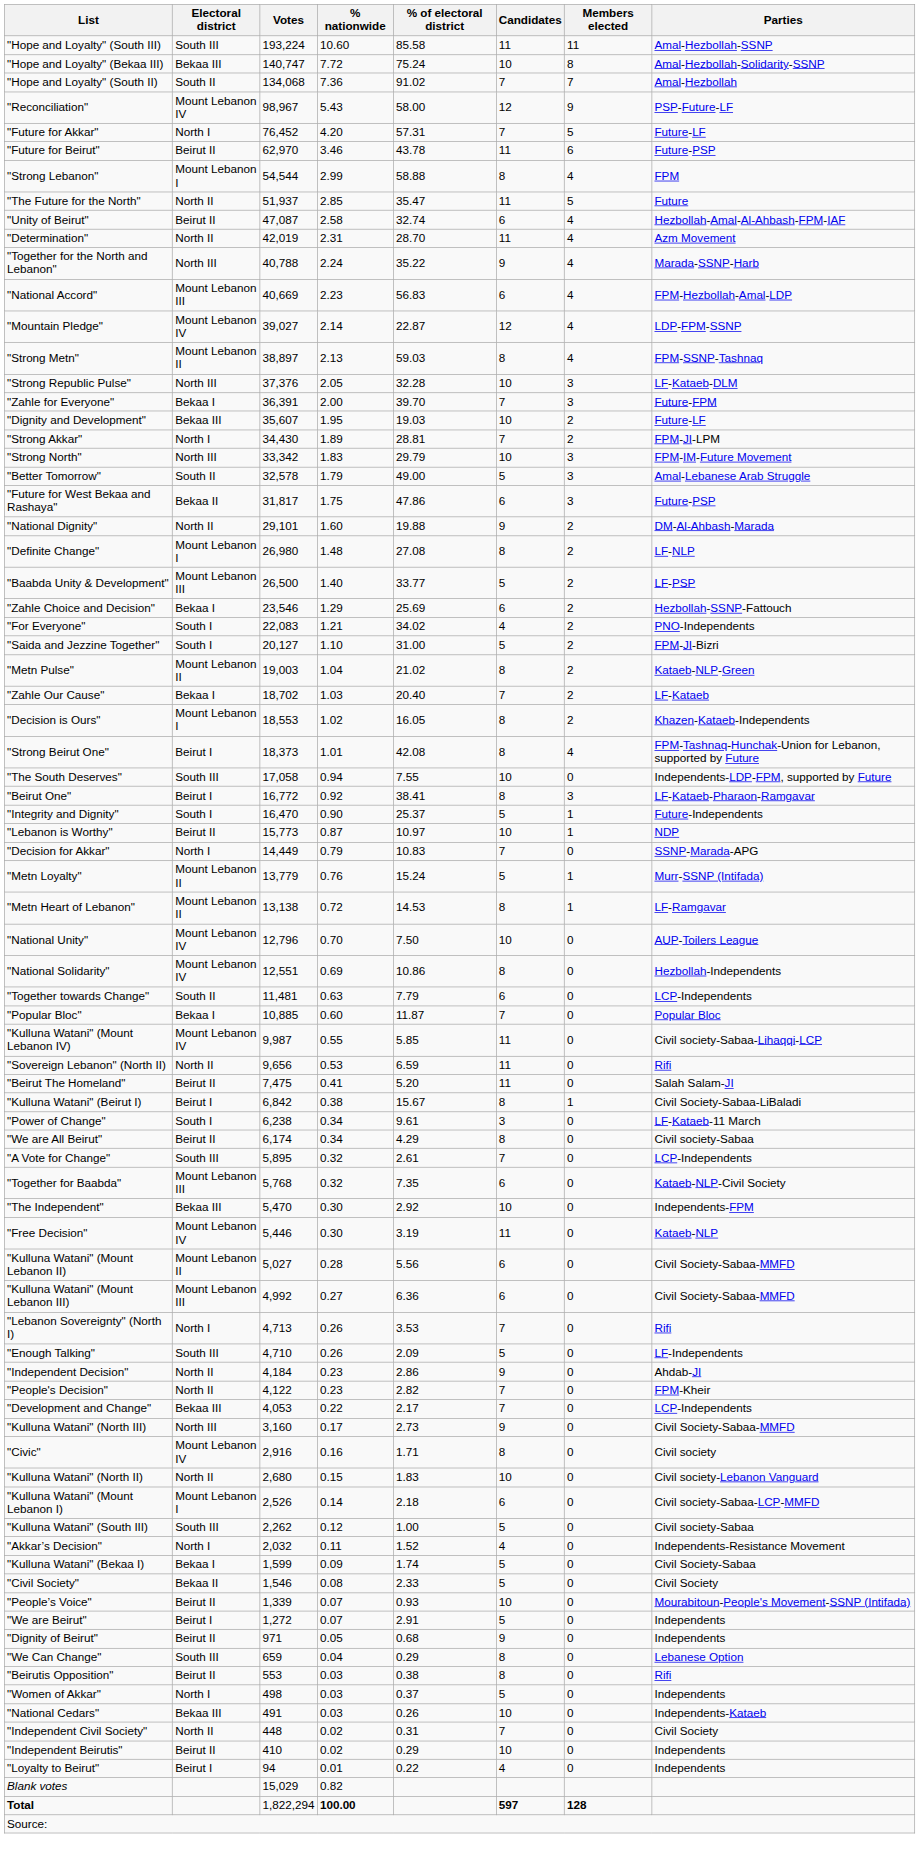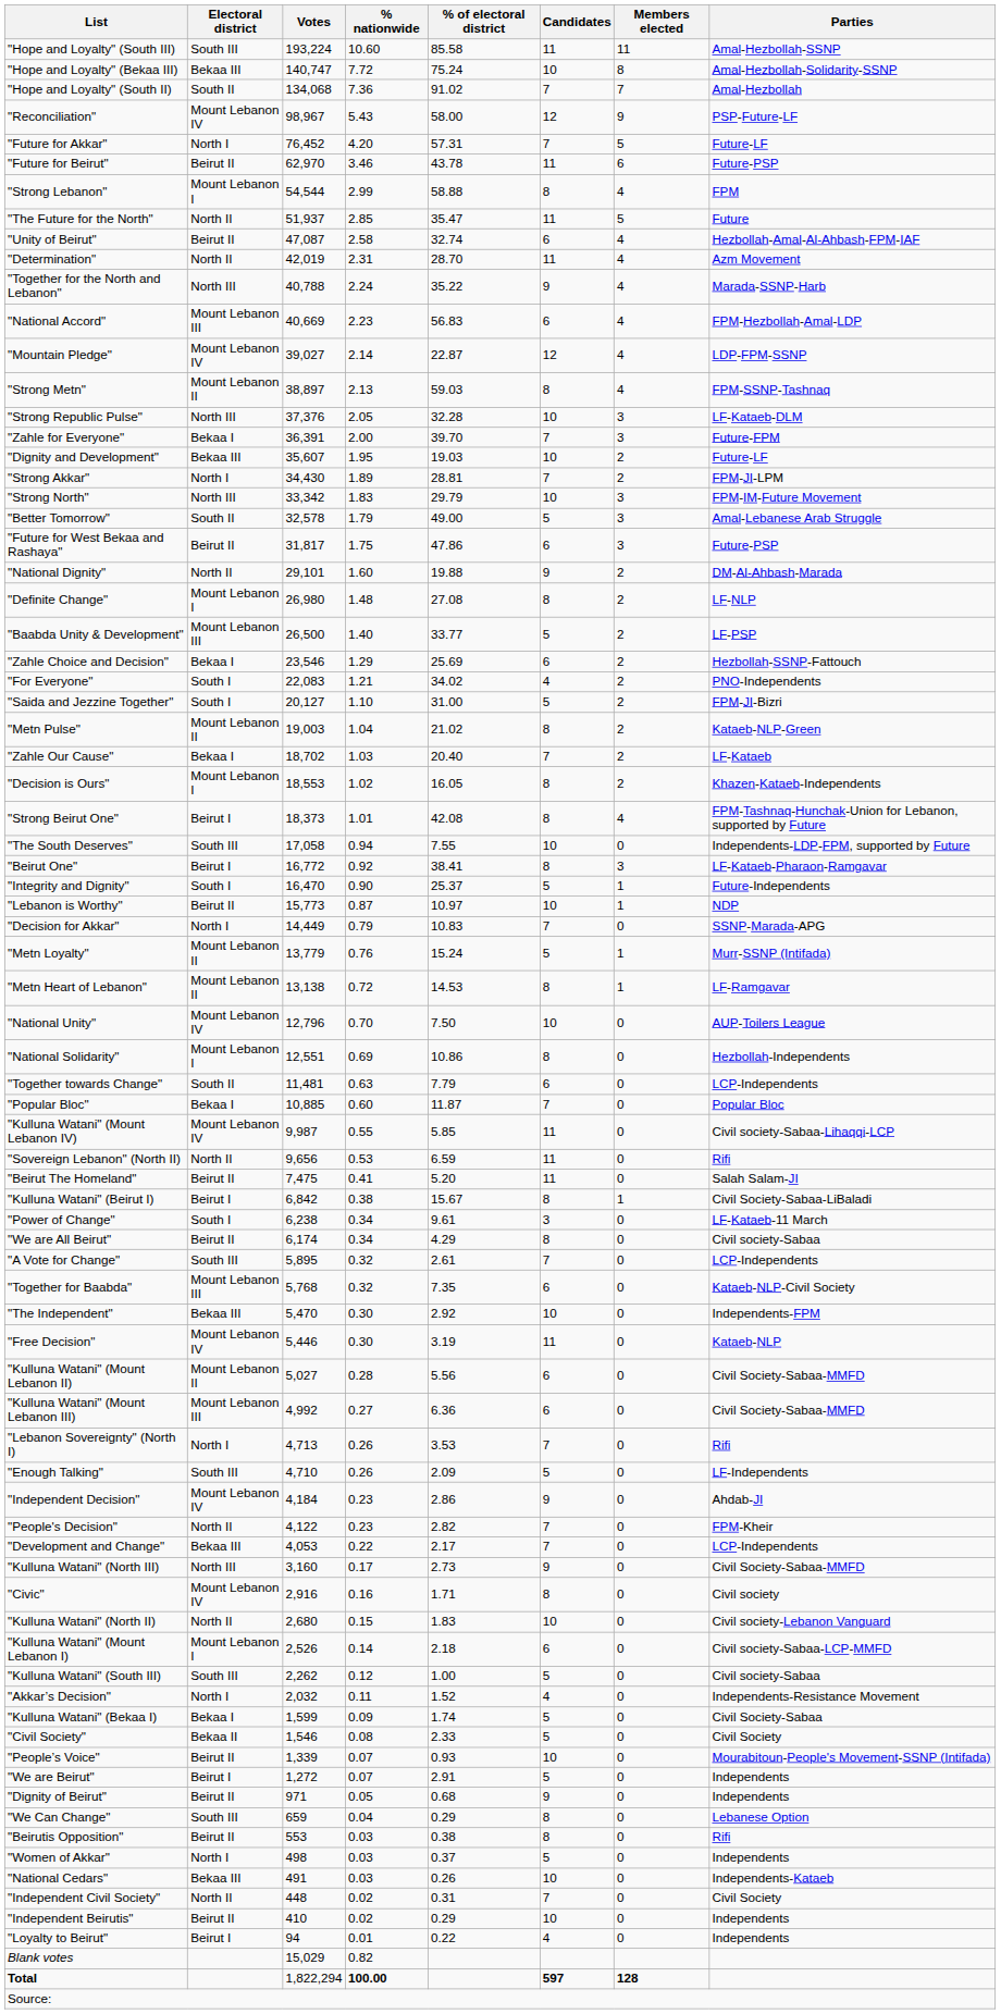 <table class="wikitable sortable" style=text-align:left>
 <tr>
 <th>List</th>
 <th>Electoral district</th>
 <th>Votes</th>
 <th>% nationwide</th>
 <th>% of electoral district</th>
 <th>Candidates</th>
 <th>Members elected</th>
 <th>Parties</th>
 </tr>
 <tr>
 <td>"Hope and Loyalty" (South III)</td>
 <td>South III</td>
 <td>193,224</td>
 <td>10.60</td>
 <td>85.58</td>
 <td>11</td>
 <td>11</td>
 <td><a href='#'>Amal</a>-<a href='#'>Hezbollah</a>-<a href='#'>SSNP</a></td>
 </tr>
 <tr>
 <td>"Hope and Loyalty" (Bekaa III)</td>
 <td>Bekaa III</td>
 <td>140,747</td>
 <td>7.72</td>
 <td>75.24</td>
 <td>10</td>
 <td>8</td>
 <td><a href='#'>Amal</a>-<a href='#'>Hezbollah</a>-<a href='#'>Solidarity</a>-<a href='#'>SSNP</a></td>
 </tr>
 <tr>
 <td>"Hope and Loyalty" (South II)</td>
 <td>South II</td>
 <td>134,068</td>
 <td>7.36</td>
 <td>91.02</td>
 <td>7</td>
 <td>7</td>
 <td><a href='#'>Amal</a>-<a href='#'>Hezbollah</a></td>
 </tr>
 <tr>
 <td>"Reconciliation"</td>
 <td>Mount Lebanon IV</td>
 <td>98,967</td>
 <td>5.43</td>
 <td>58.00</td>
 <td>12</td>
 <td>9</td>
 <td><a href='#'>PSP</a>-<a href='#'>Future</a>-<a href='#'>LF</a></td>
 </tr>
 <tr>
 <td>"Future for Akkar"</td>
 <td>North I</td>
 <td>76,452</td>
 <td>4.20</td>
 <td>57.31</td>
 <td>7</td>
 <td>5</td>
 <td><a href='#'>Future</a>-<a href='#'>LF</a></td>
 </tr>
 <tr>
 <td>"Future for Beirut"</td>
 <td>Beirut II</td>
 <td>62,970</td>
 <td>3.46</td>
 <td>43.78</td>
 <td>11</td>
 <td>6</td>
 <td><a href='#'>Future</a>-<a href='#'>PSP</a></td>
 </tr>
 <tr>
 <td>"Strong Lebanon"</td>
 <td>Mount Lebanon I</td>
 <td>54,544</td>
 <td>2.99</td>
 <td>58.88</td>
 <td>8</td>
 <td>4</td>
 <td><a href='#'>FPM</a></td>
 </tr>
 <tr>
 <td>"The Future for the North"</td>
 <td>North II</td>
 <td>51,937</td>
 <td>2.85</td>
 <td>35.47</td>
 <td>11</td>
 <td>5</td>
 <td><a href='#'>Future</a></td>
 </tr>
 <tr>
 <td>"Unity of Beirut"</td>
 <td>Beirut II</td>
 <td>47,087</td>
 <td>2.58</td>
 <td>32.74</td>
 <td>6</td>
 <td>4</td>
 <td><a href='#'>Hezbollah</a>-<a href='#'>Amal</a>-<a href='#'>Al-Ahbash</a>-<a href='#'>FPM</a>-<a href='#'>IAF</a></td>
 </tr>
 <tr>
 <td>"Determination"</td>
 <td>North II</td>
 <td>42,019</td>
 <td>2.31</td>
 <td>28.70</td>
 <td>11</td>
 <td>4</td>
 <td><a href='#'>Azm Movement</a></td>
 </tr>
 <tr>
 <td>"Together for the North and Lebanon"</td>
 <td>North III</td>
 <td>40,788</td>
 <td>2.24</td>
 <td>35.22</td>
 <td>9</td>
 <td>4</td>
 <td><a href='#'>Marada</a>-<a href='#'>SSNP</a>-<a href='#'>Harb</a></td>
 </tr>
 <tr>
 <td>"National Accord"</td>
 <td>Mount Lebanon III</td>
 <td>40,669</td>
 <td>2.23</td>
 <td>56.83</td>
 <td>6</td>
 <td>4</td>
 <td><a href='#'>FPM</a>-<a href='#'>Hezbollah</a>-<a href='#'>Amal</a>-<a href='#'>LDP</a></td>
 </tr>
 <tr>
 <td>"Mountain Pledge"</td>
 <td>Mount Lebanon IV</td>
 <td>39,027</td>
 <td>2.14</td>
 <td>22.87</td>
 <td>12</td>
 <td>4</td>
 <td><a href='#'>LDP</a>-<a href='#'>FPM</a>-<a href='#'>SSNP</a></td>
 </tr>
 <tr>
 <td>"Strong Metn"</td>
 <td>Mount Lebanon II</td>
 <td>38,897</td>
 <td>2.13</td>
 <td>59.03</td>
 <td>8</td>
 <td>4</td>
 <td><a href='#'>FPM</a>-<a href='#'>SSNP</a>-<a href='#'>Tashnaq</a></td>
 </tr>
 <tr>
 <td>"Strong Republic Pulse"</td>
 <td>North III</td>
 <td>37,376</td>
 <td>2.05</td>
 <td>32.28</td>
 <td>10</td>
 <td>3</td>
 <td><a href='#'>LF</a>-<a href='#'>Kataeb</a>-<a href='#'>DLM</a></td>
 </tr>
 <tr>
 <td>"Zahle for Everyone"</td>
 <td>Bekaa I</td>
 <td>36,391</td>
 <td>2.00</td>
 <td>39.70</td>
 <td>7</td>
 <td>3</td>
 <td><a href='#'>Future</a>-<a href='#'>FPM</a></td>
 </tr>
 <tr>
 <td>"Dignity and Development"</td>
 <td>Bekaa III</td>
 <td>35,607</td>
 <td>1.95</td>
 <td>19.03</td>
 <td>10</td>
 <td>2</td>
 <td><a href='#'>Future</a>-<a href='#'>LF</a></td>
 </tr>
 <tr>
 <td>"Strong Akkar"</td>
 <td>North I</td>
 <td>34,430</td>
 <td>1.89</td>
 <td>28.81</td>
 <td>7</td>
 <td>2</td>
 <td><a href='#'>FPM</a>-<a href='#'>JI</a>-LPM</td>
 </tr>
 <tr>
 <td>"Strong North"</td>
 <td>North III</td>
 <td>33,342</td>
 <td>1.83</td>
 <td>29.79</td>
 <td>10</td>
 <td>3</td>
 <td><a href='#'>FPM</a>-<a href='#'>IM</a>-<a href='#'>Future Movement</a></td>
 </tr>
 <tr>
 <td>"Better Tomorrow"</td>
 <td>South II</td>
 <td>32,578</td>
 <td>1.79</td>
 <td>49.00</td>
 <td>5</td>
 <td>3</td>
 <td><a href='#'>Amal</a>-<a href='#'>Lebanese Arab Struggle</a></td>
 </tr>
 <tr>
 <td>"Future for West Bekaa and Rashaya"</td>
-<td>Bekaa II</td>
+<td>Beirut II</td>
 <td>31,817</td>
 <td>1.75</td>
 <td>47.86</td>
 <td>6</td>
 <td>3</td>
 <td><a href='#'>Future</a>-<a href='#'>PSP</a></td>
 </tr>
 <tr>
 <td>"National Dignity"</td>
 <td>North II</td>
 <td>29,101</td>
 <td>1.60</td>
 <td>19.88</td>
 <td>9</td>
 <td>2</td>
 <td><a href='#'>DM</a>-<a href='#'>Al-Ahbash</a>-<a href='#'>Marada</a></td>
 </tr>
 <tr>
 <td>"Definite Change"</td>
 <td>Mount Lebanon I</td>
 <td>26,980</td>
 <td>1.48</td>
 <td>27.08</td>
 <td>8</td>
 <td>2</td>
 <td><a href='#'>LF</a>-<a href='#'>NLP</a></td>
 </tr>
 <tr>
 <td>"Baabda Unity & Development"</td>
 <td>Mount Lebanon III</td>
 <td>26,500</td>
 <td>1.40</td>
 <td>33.77</td>
 <td>5</td>
 <td>2</td>
 <td><a href='#'>LF</a>-<a href='#'>PSP</a></td>
 </tr>
 <tr>
 <td>"Zahle Choice and Decision"</td>
 <td>Bekaa I</td>
 <td>23,546</td>
 <td>1.29</td>
 <td>25.69</td>
 <td>6</td>
 <td>2</td>
 <td><a href='#'>Hezbollah</a>-<a href='#'>SSNP</a>-Fattouch</td>
 </tr>
 <tr>
 <td>"For Everyone"</td>
 <td>South I</td>
 <td>22,083</td>
 <td>1.21</td>
 <td>34.02</td>
 <td>4</td>
 <td>2</td>
 <td><a href='#'>PNO</a>-Independents</td>
 </tr>
 <tr>
 <td>"Saida and Jezzine Together"</td>
 <td>South I</td>
 <td>20,127</td>
 <td>1.10</td>
 <td>31.00</td>
 <td>5</td>
 <td>2</td>
 <td><a href='#'>FPM</a>-<a href='#'>JI</a>-Bizri</td>
 </tr>
 <tr>
 <td>"Metn Pulse"</td>
 <td>Mount Lebanon II</td>
 <td>19,003</td>
 <td>1.04</td>
 <td>21.02</td>
 <td>8</td>
 <td>2</td>
 <td><a href='#'>Kataeb</a>-<a href='#'>NLP</a>-<a href='#'>Green</a></td>
 </tr>
 <tr>
 <td>"Zahle Our Cause"</td>
 <td>Bekaa I</td>
 <td>18,702</td>
 <td>1.03</td>
 <td>20.40</td>
 <td>7</td>
 <td>2</td>
 <td><a href='#'>LF</a>-<a href='#'>Kataeb</a></td>
 </tr>
 <tr>
 <td>"Decision is Ours"</td>
 <td>Mount Lebanon I</td>
 <td>18,553</td>
 <td>1.02</td>
 <td>16.05</td>
 <td>8</td>
 <td>2</td>
 <td><a href='#'>Khazen</a>-<a href='#'>Kataeb</a>-Independents</td>
 </tr>
 <tr>
 <td>"Strong Beirut One"</td>
 <td>Beirut I</td>
 <td>18,373</td>
 <td>1.01</td>
 <td>42.08</td>
 <td>8</td>
 <td>4</td>
 <td><a href='#'>FPM</a>-<a href='#'>Tashnaq</a>-<a href='#'>Hunchak</a>-Union for Lebanon, supported by <a href='#'>Future</a></td>
 </tr>
 <tr>
 <td>"The South Deserves"</td>
 <td>South III</td>
 <td>17,058</td>
 <td>0.94</td>
 <td>7.55</td>
 <td>10</td>
 <td>0</td>
 <td>Independents-<a href='#'>LDP</a>-<a href='#'>FPM</a>, supported by <a href='#'>Future</a></td>
 </tr>
 <tr>
 <td>"Beirut One"</td>
 <td>Beirut I</td>
 <td>16,772</td>
 <td>0.92</td>
 <td>38.41</td>
 <td>8</td>
 <td>3</td>
 <td><a href='#'>LF</a>-<a href='#'>Kataeb</a>-<a href='#'>Pharaon</a>-<a href='#'>Ramgavar</a></td>
 </tr>
 <tr>
 <td>"Integrity and Dignity"</td>
 <td>South I</td>
 <td>16,470</td>
 <td>0.90</td>
 <td>25.37</td>
 <td>5</td>
 <td>1</td>
 <td><a href='#'>Future</a>-Independents</td>
 </tr>
 <tr>
 <td>"Lebanon is Worthy"</td>
 <td>Beirut II</td>
 <td>15,773</td>
 <td>0.87</td>
 <td>10.97</td>
 <td>10</td>
 <td>1</td>
 <td><a href='#'>NDP</a></td>
 </tr>
 <tr>
 <td>"Decision for Akkar"</td>
 <td>North I</td>
 <td>14,449</td>
 <td>0.79</td>
 <td>10.83</td>
 <td>7</td>
 <td>0</td>
 <td><a href='#'>SSNP</a>-<a href='#'>Marada</a>-APG</td>
 </tr>
 <tr>
 <td>"Metn Loyalty"</td>
 <td>Mount Lebanon II</td>
 <td>13,779</td>
 <td>0.76</td>
 <td>15.24</td>
 <td>5</td>
 <td>1</td>
 <td><a href='#'>Murr</a>-<a href='#'>SSNP (Intifada)</a></td>
 </tr>
 <tr>
 <td>"Metn Heart of Lebanon"</td>
 <td>Mount Lebanon II</td>
 <td>13,138</td>
 <td>0.72</td>
 <td>14.53</td>
 <td>8</td>
 <td>1</td>
 <td><a href='#'>LF</a>-<a href='#'>Ramgavar</a></td>
 </tr>
 <tr>
 <td>"National Unity"</td>
 <td>Mount Lebanon IV</td>
 <td>12,796</td>
 <td>0.70</td>
 <td>7.50</td>
 <td>10</td>
 <td>0</td>
 <td><a href='#'>AUP</a>-<a href='#'>Toilers League</a></td>
 </tr>
 <tr>
 <td>"National Solidarity"</td>
-<td>Mount Lebanon IV</td>
+<td>Mount Lebanon I</td>
 <td>12,551</td>
 <td>0.69</td>
 <td>10.86</td>
 <td>8</td>
 <td>0</td>
 <td><a href='#'>Hezbollah</a>-Independents</td>
 </tr>
 <tr>
 <td>"Together towards Change"</td>
 <td>South II</td>
 <td>11,481</td>
 <td>0.63</td>
 <td>7.79</td>
 <td>6</td>
 <td>0</td>
 <td><a href='#'>LCP</a>-Independents</td>
 </tr>
 <tr>
 <td>"Popular Bloc"</td>
 <td>Bekaa I</td>
 <td>10,885</td>
 <td>0.60</td>
 <td>11.87</td>
 <td>7</td>
 <td>0</td>
 <td><a href='#'>Popular Bloc</a></td>
 </tr>
 <tr>
 <td>"Kulluna Watani" (Mount Lebanon IV)</td>
 <td>Mount Lebanon IV</td>
 <td>9,987</td>
 <td>0.55</td>
 <td>5.85</td>
 <td>11</td>
 <td>0</td>
 <td>Civil society-Sabaa-<a href='#'>Lihaqqi</a>-<a href='#'>LCP</a></td>
 </tr>
 <tr>
 <td>"Sovereign Lebanon" (North II)</td>
 <td>North II</td>
 <td>9,656</td>
 <td>0.53</td>
 <td>6.59</td>
 <td>11</td>
 <td>0</td>
 <td><a href='#'>Rifi</a></td>
 </tr>
 <tr>
 <td>"Beirut The Homeland"</td>
 <td>Beirut II</td>
 <td>7,475</td>
 <td>0.41</td>
 <td>5.20</td>
 <td>11</td>
 <td>0</td>
 <td>Salah Salam-<a href='#'>JI</a></td>
 </tr>
 <tr>
 <td>"Kulluna Watani" (Beirut I)</td>
 <td>Beirut I</td>
 <td>6,842</td>
 <td>0.38</td>
 <td>15.67</td>
 <td>8</td>
 <td>1</td>
 <td>Civil Society-Sabaa-LiBaladi</td>
 </tr>
 <tr>
 <td>"Power of Change"</td>
 <td>South I</td>
 <td>6,238</td>
 <td>0.34</td>
 <td>9.61</td>
 <td>3</td>
 <td>0</td>
 <td><a href='#'>LF</a>-<a href='#'>Kataeb</a>-11 March</td>
 </tr>
 <tr>
 <td>"We are All Beirut"</td>
 <td>Beirut II</td>
 <td>6,174</td>
 <td>0.34</td>
 <td>4.29</td>
 <td>8</td>
 <td>0</td>
 <td>Civil society-Sabaa</td>
 </tr>
 <tr>
 <td>"A Vote for Change"</td>
 <td>South III</td>
 <td>5,895</td>
 <td>0.32</td>
 <td>2.61</td>
 <td>7</td>
 <td>0</td>
 <td><a href='#'>LCP</a>-Independents</td>
 </tr>
 <tr>
 <td>"Together for Baabda"</td>
 <td>Mount Lebanon III</td>
 <td>5,768</td>
 <td>0.32</td>
 <td>7.35</td>
 <td>6</td>
 <td>0</td>
 <td><a href='#'>Kataeb</a>-<a href='#'>NLP</a>-Civil Society</td>
 </tr>
 <tr>
 <td>"The Independent"</td>
 <td>Bekaa III</td>
 <td>5,470</td>
 <td>0.30</td>
 <td>2.92</td>
 <td>10</td>
 <td>0</td>
 <td>Independents-<a href='#'>FPM</a></td>
 </tr>
 <tr>
 <td>"Free Decision"</td>
 <td>Mount Lebanon IV</td>
 <td>5,446</td>
 <td>0.30</td>
 <td>3.19</td>
 <td>11</td>
 <td>0</td>
 <td><a href='#'>Kataeb</a>-<a href='#'>NLP</a></td>
 </tr>
 <tr>
 <td>"Kulluna Watani" (Mount Lebanon II)</td>
 <td>Mount Lebanon II</td>
 <td>5,027</td>
 <td>0.28</td>
 <td>5.56</td>
 <td>6</td>
 <td>0</td>
 <td>Civil Society-Sabaa-<a href='#'>MMFD</a></td>
 </tr>
 <tr>
 <td>"Kulluna Watani" (Mount Lebanon III)</td>
 <td>Mount Lebanon III</td>
 <td>4,992</td>
 <td>0.27</td>
 <td>6.36</td>
 <td>6</td>
 <td>0</td>
 <td>Civil Society-Sabaa-<a href='#'>MMFD</a></td>
 </tr>
 <tr>
 <td>"Lebanon Sovereignty" (North I)</td>
 <td>North I</td>
 <td>4,713</td>
 <td>0.26</td>
 <td>3.53</td>
 <td>7</td>
 <td>0</td>
 <td><a href='#'>Rifi</a></td>
 </tr>
 <tr>
 <td>"Enough Talking"</td>
 <td>South III</td>
 <td>4,710</td>
 <td>0.26</td>
 <td>2.09</td>
 <td>5</td>
 <td>0</td>
 <td><a href='#'>LF</a>-Independents</td>
 </tr>
 <tr>
 <td>"Independent Decision"</td>
-<td>North II</td>
+<td>Mount Lebanon IV</td>
 <td>4,184</td>
 <td>0.23</td>
 <td>2.86</td>
 <td>9</td>
 <td>0</td>
 <td>Ahdab-<a href='#'>JI</a></td>
 </tr>
 <tr>
 <td>"People's Decision"</td>
 <td>North II</td>
 <td>4,122</td>
 <td>0.23</td>
 <td>2.82</td>
 <td>7</td>
 <td>0</td>
 <td><a href='#'>FPM</a>-Kheir</td>
 </tr>
 <tr>
 <td>"Development and Change"</td>
 <td>Bekaa III</td>
 <td>4,053</td>
 <td>0.22</td>
 <td>2.17</td>
 <td>7</td>
 <td>0</td>
 <td><a href='#'>LCP</a>-Independents</td>
 </tr>
 <tr>
 <td>"Kulluna Watani" (North III)</td>
 <td>North III</td>
 <td>3,160</td>
 <td>0.17</td>
 <td>2.73</td>
 <td>9</td>
 <td>0</td>
 <td>Civil Society-Sabaa-<a href='#'>MMFD</a></td>
 </tr>
 <tr>
 <td>"Civic"</td>
 <td>Mount Lebanon IV</td>
 <td>2,916</td>
 <td>0.16</td>
 <td>1.71</td>
 <td>8</td>
 <td>0</td>
 <td>Civil society</td>
 </tr>
 <tr>
 <td>"Kulluna Watani" (North II)</td>
 <td>North II</td>
 <td>2,680</td>
 <td>0.15</td>
 <td>1.83</td>
 <td>10</td>
 <td>0</td>
 <td>Civil society-<a href='#'>Lebanon Vanguard</a></td>
 </tr>
 <tr>
 <td>"Kulluna Watani" (Mount Lebanon I)</td>
 <td>Mount Lebanon I</td>
 <td>2,526</td>
 <td>0.14</td>
 <td>2.18</td>
 <td>6</td>
 <td>0</td>
 <td>Civil society-Sabaa-<a href='#'>LCP</a>-<a href='#'>MMFD</a></td>
 </tr>
 <tr>
 <td>"Kulluna Watani" (South III)</td>
 <td>South III</td>
 <td>2,262</td>
 <td>0.12</td>
 <td>1.00</td>
 <td>5</td>
 <td>0</td>
 <td>Civil society-Sabaa</td>
 </tr>
 <tr>
 <td>"Akkar’s Decision"</td>
 <td>North I</td>
 <td>2,032</td>
 <td>0.11</td>
 <td>1.52</td>
 <td>4</td>
 <td>0</td>
 <td>Independents-Resistance Movement</td>
 </tr>
 <tr>
 <td>"Kulluna Watani" (Bekaa I)</td>
 <td>Bekaa I</td>
 <td>1,599</td>
 <td>0.09</td>
 <td>1.74</td>
 <td>5</td>
 <td>0</td>
 <td>Civil Society-Sabaa</td>
 </tr>
 <tr>
 <td>"Civil Society"</td>
 <td>Bekaa II</td>
 <td>1,546</td>
 <td>0.08</td>
 <td>2.33</td>
 <td>5</td>
 <td>0</td>
 <td>Civil Society</td>
 </tr>
 <tr>
 <td>"People’s Voice"</td>
 <td>Beirut II</td>
 <td>1,339</td>
 <td>0.07</td>
 <td>0.93</td>
 <td>10</td>
 <td>0</td>
 <td><a href='#'>Mourabitoun</a>-<a href='#'>People's Movement</a>-<a href='#'>SSNP (Intifada)</a></td>
 </tr>
 <tr>
 <td>"We are Beirut"</td>
 <td>Beirut I</td>
 <td>1,272</td>
 <td>0.07</td>
 <td>2.91</td>
 <td>5</td>
 <td>0</td>
 <td>Independents</td>
 </tr>
 <tr>
 <td>"Dignity of Beirut"</td>
 <td>Beirut II</td>
 <td>971</td>
 <td>0.05</td>
 <td>0.68</td>
 <td>9</td>
 <td>0</td>
 <td>Independents</td>
 </tr>
 <tr>
 <td>"We Can Change"</td>
 <td>South III</td>
 <td>659</td>
 <td>0.04</td>
 <td>0.29</td>
 <td>8</td>
 <td>0</td>
 <td><a href='#'>Lebanese Option</a></td>
 </tr>
 <tr>
 <td>"Beirutis Opposition"</td>
 <td>Beirut II</td>
 <td>553</td>
 <td>0.03</td>
 <td>0.38</td>
 <td>8</td>
 <td>0</td>
 <td><a href='#'>Rifi</a></td>
 </tr>
 <tr>
 <td>"Women of Akkar"</td>
 <td>North I</td>
 <td>498</td>
 <td>0.03</td>
 <td>0.37</td>
 <td>5</td>
 <td>0</td>
 <td>Independents</td>
 </tr>
 <tr>
 <td>"National Cedars"</td>
 <td>Bekaa III</td>
 <td>491</td>
 <td>0.03</td>
 <td>0.26</td>
 <td>10</td>
 <td>0</td>
 <td>Independents-<a href='#'>Kataeb</a></td>
 </tr>
 <tr>
 <td>"Independent Civil Society"</td>
 <td>North II</td>
 <td>448</td>
 <td>0.02</td>
 <td>0.31</td>
 <td>7</td>
 <td>0</td>
 <td>Civil Society</td>
 </tr>
 <tr>
 <td>"Independent Beirutis"</td>
 <td>Beirut II</td>
 <td>410</td>
 <td>0.02</td>
 <td>0.29</td>
 <td>10</td>
 <td>0</td>
 <td>Independents</td>
 </tr>
 <tr>
 <td>"Loyalty to Beirut"</td>
 <td>Beirut I</td>
 <td>94</td>
 <td>0.01</td>
 <td>0.22</td>
 <td>4</td>
 <td>0</td>
 <td>Independents</td>
 </tr>
 <tr>
 <td align=left><em>Blank votes</em></td>
 <td></td>
 <td>15,029</td>
 <td>0.82</td>
 <td></td>
 <td></td>
 <td></td>
 <td></td>
 </tr>
 <tr>
 <td align=left><strong>Total</strong></td>
 <td></td>
 <td>1,822,294</td>
 <td><strong>100.00</strong></td>
 <td></td>
 <td><strong>597</strong></td>
 <td><strong>128</strong></td>
 <td></td>
 </tr>
 <tr>
 <td colspan="8" style="text-align:left;">Source:</td>
 </tr>
 </table>
